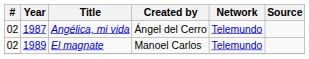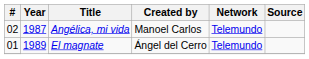 <table class="wikitable sortable">
 <tr>
 <th>#</th>
 <th>Year</th>
 <th>Title</th>
 <th>Created by</th>
 <th>Network</th>
 <th>Source</th>
 </tr>
 <tr>
 <td>02</td>
 <td rowspan=1><a href='#'>1987</a></td>
 <td><em><a href='#'>Angélica, mi vida</a></em></td>
-<td>Ángel del Cerro</td>
+<td>Manoel Carlos</td>
 <td><a href='#'>Telemundo</a></td>
 <td></td>
 </tr>
 <tr>
-<td>02</td>
+<td>01</td>
 <td rowspan=14><a href='#'>1989</a></td>
 <td><em><a href='#'>El magnate</a></em></td>
-<td>Manoel Carlos</td>
+<td>Ángel del Cerro</td>
 <td><a href='#'>Telemundo</a></td>
 <td></td>
 </tr>
 <tr>
 </tr>
 </table>
